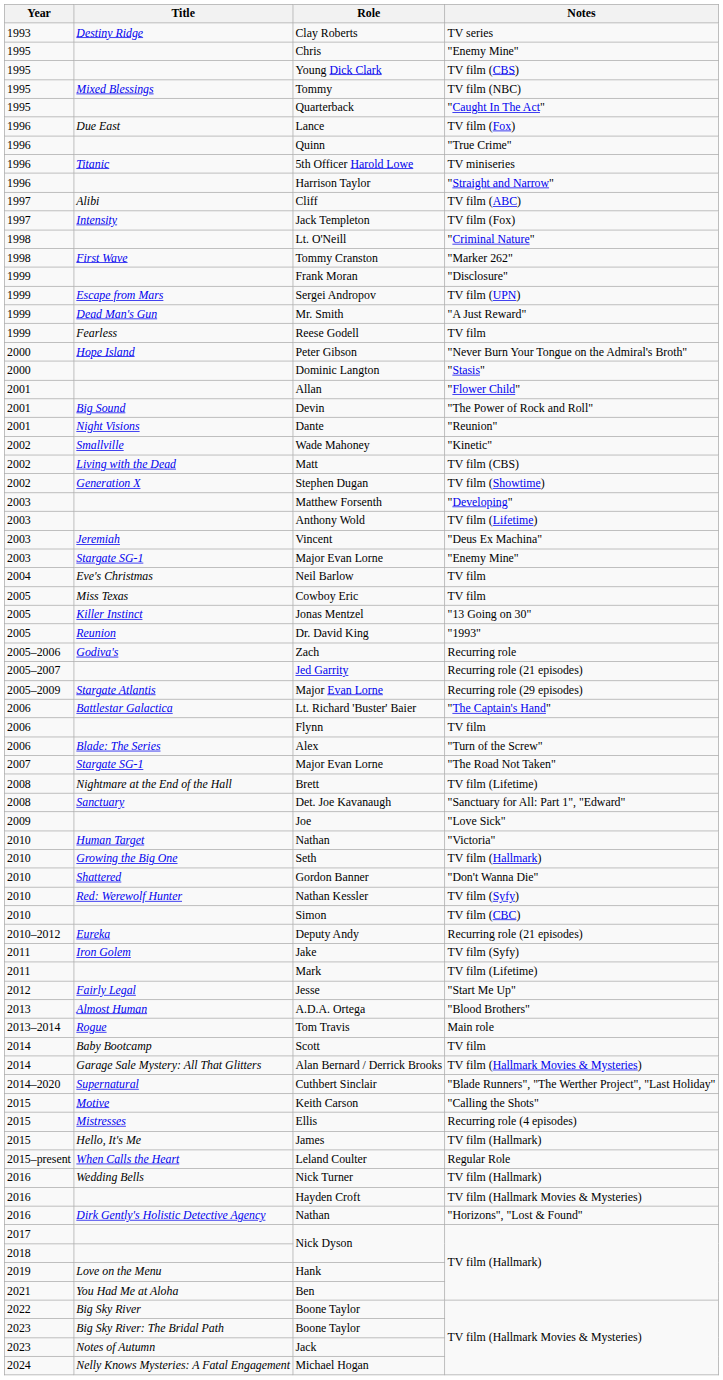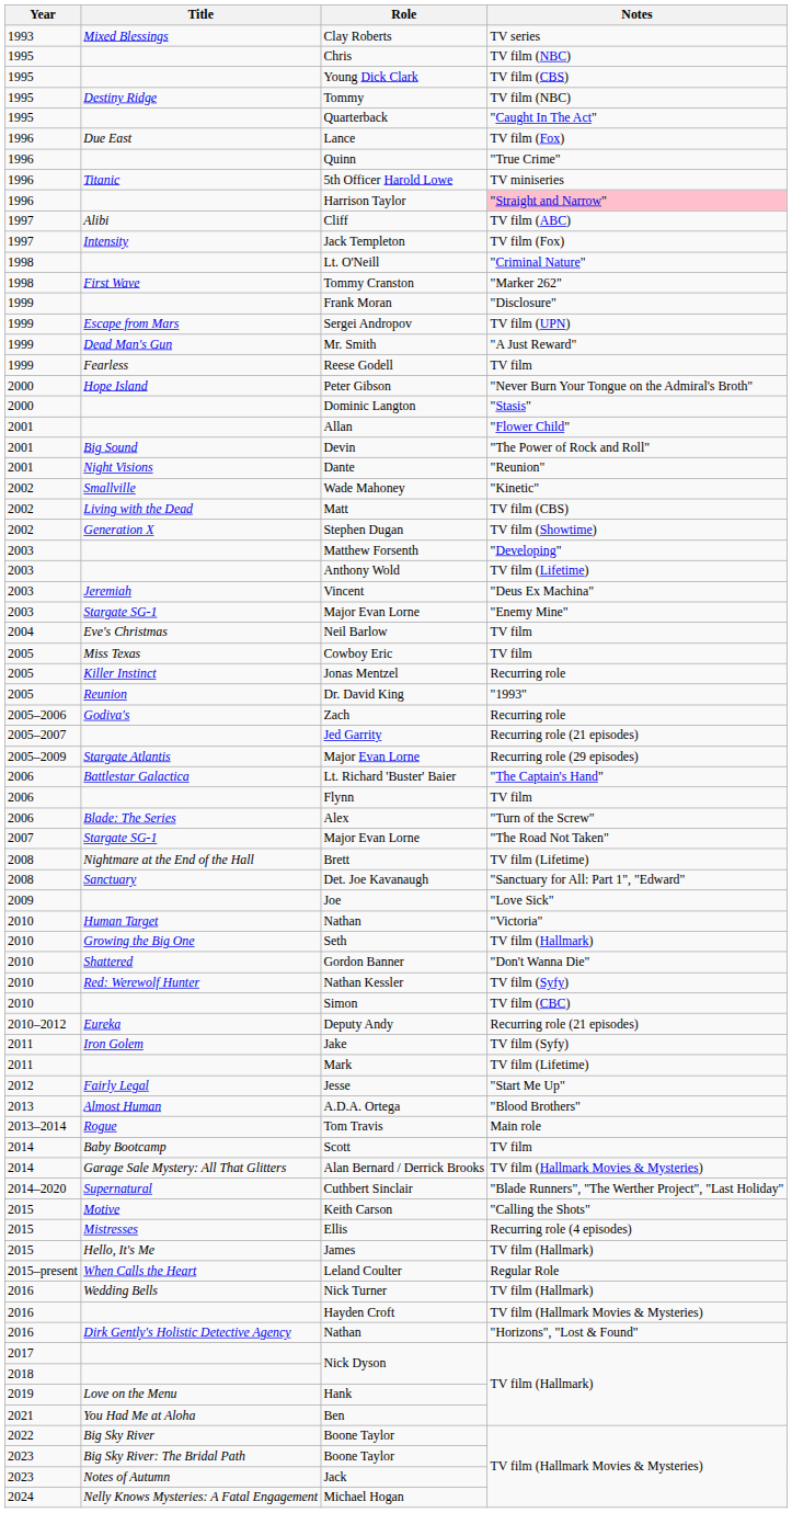 <table class="wikitable sortable">
 <tr>
 <th>Year</th>
 <th>Title</th>
 <th>Role</th>
 <th class="unsortable">Notes</th>
 </tr>
 <tr>
 <td>1993</td>
-<td><em><a href='#'>Destiny Ridge</a></em></td>
+<td><em><a href='#'>Mixed Blessings</a></em></td>
 <td>Clay Roberts</td>
 <td>TV series</td>
 </tr>
 <tr>
 <td>1995</td>
 <td><em></em></td>
 <td>Chris</td>
-<td>"Enemy Mine"</td>
+<td>TV film (<a href='#'>NBC</a>)</td>
 </tr>
 <tr>
 <td>1995</td>
 <td><em></em></td>
 <td>Young <a href='#'>Dick Clark</a></td>
 <td>TV film (<a href='#'>CBS</a>)</td>
 </tr>
 <tr>
 <td>1995</td>
-<td><em><a href='#'>Mixed Blessings</a></em></td>
+<td><em><a href='#'>Destiny Ridge</a></em></td>
 <td>Tommy</td>
 <td>TV film (NBC)</td>
 </tr>
 <tr>
 <td>1995</td>
 <td><em></em></td>
 <td>Quarterback</td>
 <td>"<a href='#'>Caught In The Act</a>"</td>
 </tr>
 <tr>
 <td>1996</td>
 <td><em>Due East</em></td>
 <td>Lance</td>
 <td>TV film (<a href='#'>Fox</a>)</td>
 </tr>
 <tr>
 <td>1996</td>
 <td><em></em></td>
 <td>Quinn</td>
 <td>"True Crime"</td>
 </tr>
 <tr>
 <td>1996</td>
 <td><em><a href='#'>Titanic</a></em></td>
 <td>5th Officer <a href='#'>Harold Lowe</a></td>
 <td>TV miniseries</td>
 </tr>
 <tr>
 <td>1996</td>
 <td><em></em></td>
 <td>Harrison Taylor</td>
-<td>"<a href='#'>Straight and Narrow</a>"</td>
+<td style="background: pink;">"<a href='#'>Straight and Narrow</a>"</td>
 </tr>
 <tr>
 <td>1997</td>
 <td><em>Alibi</em></td>
 <td>Cliff</td>
 <td>TV film (<a href='#'>ABC</a>)</td>
 </tr>
 <tr>
 <td>1997</td>
 <td><em><a href='#'>Intensity</a></em></td>
 <td>Jack Templeton</td>
 <td>TV film (Fox)</td>
 </tr>
 <tr>
 <td>1998</td>
 <td><em></em></td>
 <td>Lt. O'Neill</td>
 <td>"<a href='#'>Criminal Nature</a>"</td>
 </tr>
 <tr>
 <td>1998</td>
 <td><em><a href='#'>First Wave</a></em></td>
 <td>Tommy Cranston</td>
 <td>"Marker 262"</td>
 </tr>
 <tr>
 <td>1999</td>
 <td><em></em></td>
 <td>Frank Moran</td>
 <td>"Disclosure"</td>
 </tr>
 <tr>
 <td>1999</td>
 <td><em><a href='#'>Escape from Mars</a></em></td>
 <td>Sergei Andropov</td>
 <td>TV film (<a href='#'>UPN</a>)</td>
 </tr>
 <tr>
 <td>1999</td>
 <td><em><a href='#'>Dead Man's Gun</a></em></td>
 <td>Mr. Smith</td>
 <td>"A Just Reward"</td>
 </tr>
 <tr>
 <td>1999</td>
 <td><em>Fearless</em></td>
 <td>Reese Godell</td>
 <td>TV film</td>
 </tr>
 <tr>
 <td>2000</td>
 <td><em><a href='#'>Hope Island</a></em></td>
 <td>Peter Gibson</td>
 <td>"Never Burn Your Tongue on the Admiral's Broth"</td>
 </tr>
 <tr>
 <td>2000</td>
 <td><em></em></td>
 <td>Dominic Langton</td>
 <td>"<a href='#'>Stasis</a>"</td>
 </tr>
 <tr>
 <td>2001</td>
 <td><em></em></td>
 <td>Allan</td>
 <td>"<a href='#'>Flower Child</a>"</td>
 </tr>
 <tr>
 <td>2001</td>
 <td><em><a href='#'>Big Sound</a></em></td>
 <td>Devin</td>
 <td>"The Power of Rock and Roll"</td>
 </tr>
 <tr>
 <td>2001</td>
 <td><em><a href='#'>Night Visions</a></em></td>
 <td>Dante</td>
 <td>"Reunion"</td>
 </tr>
 <tr>
 <td>2002</td>
 <td><em><a href='#'>Smallville</a></em></td>
 <td>Wade Mahoney</td>
 <td>"Kinetic"</td>
 </tr>
 <tr>
 <td>2002</td>
 <td><em><a href='#'>Living with the Dead</a></em></td>
 <td>Matt</td>
 <td>TV film (CBS)</td>
 </tr>
 <tr>
 <td>2002</td>
 <td><em><a href='#'>Generation X</a></em></td>
 <td>Stephen Dugan</td>
 <td>TV film (<a href='#'>Showtime</a>)</td>
 </tr>
 <tr>
 <td>2003</td>
 <td><em></em></td>
 <td>Matthew Forsenth</td>
 <td>"<a href='#'>Developing</a>"</td>
 </tr>
 <tr>
 <td>2003</td>
 <td><em></em></td>
 <td>Anthony Wold</td>
 <td>TV film (<a href='#'>Lifetime</a>)</td>
 </tr>
 <tr>
 <td>2003</td>
 <td><em><a href='#'>Jeremiah</a></em></td>
 <td>Vincent</td>
 <td>"Deus Ex Machina"</td>
 </tr>
 <tr>
 <td>2003</td>
 <td><em><a href='#'>Stargate SG-1</a></em></td>
 <td>Major Evan Lorne</td>
 <td>"Enemy Mine"</td>
 </tr>
 <tr>
 <td>2004</td>
 <td><em>Eve's Christmas</em></td>
 <td>Neil Barlow</td>
 <td>TV film</td>
 </tr>
 <tr>
 <td>2005</td>
 <td><em>Miss Texas</em></td>
 <td>Cowboy Eric</td>
 <td>TV film</td>
 </tr>
 <tr>
 <td>2005</td>
 <td><em><a href='#'>Killer Instinct</a></em></td>
 <td>Jonas Mentzel</td>
-<td>"13 Going on 30"</td>
+<td>Recurring role</td>
 </tr>
 <tr>
 <td>2005</td>
 <td><em><a href='#'>Reunion</a></em></td>
 <td>Dr. David King</td>
 <td>"1993"</td>
 </tr>
 <tr>
 <td>2005–2006</td>
 <td><em><a href='#'>Godiva's</a></em></td>
 <td>Zach</td>
 <td>Recurring role</td>
 </tr>
 <tr>
 <td>2005–2007</td>
 <td><em></em></td>
 <td><a href='#'>Jed Garrity</a></td>
 <td>Recurring role (21 episodes)</td>
 </tr>
 <tr>
 <td>2005–2009</td>
 <td><em><a href='#'>Stargate Atlantis</a></em></td>
 <td>Major <a href='#'>Evan Lorne</a></td>
 <td>Recurring role (29 episodes)</td>
 </tr>
 <tr>
 <td>2006</td>
 <td><em><a href='#'>Battlestar Galactica</a></em></td>
 <td>Lt. Richard 'Buster' Baier</td>
 <td>"<a href='#'>The Captain's Hand</a>"</td>
 </tr>
 <tr>
 <td>2006</td>
 <td><em></em></td>
 <td>Flynn</td>
 <td>TV film</td>
 </tr>
 <tr>
 <td>2006</td>
 <td><em><a href='#'>Blade: The Series</a></em></td>
 <td>Alex</td>
 <td>"Turn of the Screw"</td>
 </tr>
 <tr>
 <td>2007</td>
 <td><em><a href='#'>Stargate SG-1</a></em></td>
 <td>Major Evan Lorne</td>
 <td>"The Road Not Taken"</td>
 </tr>
 <tr>
 <td>2008</td>
 <td><em>Nightmare at the End of the Hall</em></td>
 <td>Brett</td>
 <td>TV film (Lifetime)</td>
 </tr>
 <tr>
 <td>2008</td>
 <td><em><a href='#'>Sanctuary</a></em></td>
 <td>Det. Joe Kavanaugh</td>
 <td>"Sanctuary for All: Part 1", "Edward"</td>
 </tr>
 <tr>
 <td>2009</td>
 <td><em></em></td>
 <td>Joe</td>
 <td>"Love Sick"</td>
 </tr>
 <tr>
 <td>2010</td>
 <td><em><a href='#'>Human Target</a></em></td>
 <td>Nathan</td>
 <td>"Victoria"</td>
 </tr>
 <tr>
 <td>2010</td>
 <td><em><a href='#'>Growing the Big One</a></em></td>
 <td>Seth</td>
 <td>TV film (<a href='#'>Hallmark</a>)</td>
 </tr>
 <tr>
 <td>2010</td>
 <td><em><a href='#'>Shattered</a></em></td>
 <td>Gordon Banner</td>
 <td>"Don't Wanna Die"</td>
 </tr>
 <tr>
 <td>2010</td>
 <td><em><a href='#'>Red: Werewolf Hunter</a></em></td>
 <td>Nathan Kessler</td>
 <td>TV film (<a href='#'>Syfy</a>)</td>
 </tr>
 <tr>
 <td>2010</td>
 <td><em></em></td>
 <td>Simon</td>
 <td>TV film (<a href='#'>CBC</a>)</td>
 </tr>
 <tr>
 <td>2010–2012</td>
 <td><em><a href='#'>Eureka</a></em></td>
 <td>Deputy Andy</td>
 <td>Recurring role (21 episodes)</td>
 </tr>
 <tr>
 <td>2011</td>
 <td><em><a href='#'>Iron Golem</a></em></td>
 <td>Jake</td>
 <td>TV film (Syfy)</td>
 </tr>
 <tr>
 <td>2011</td>
 <td><em></em></td>
 <td>Mark</td>
 <td>TV film (Lifetime)</td>
 </tr>
 <tr>
 <td>2012</td>
 <td><em><a href='#'>Fairly Legal</a></em></td>
 <td>Jesse</td>
 <td>"Start Me Up"</td>
 </tr>
 <tr>
 <td>2013</td>
 <td><em><a href='#'>Almost Human</a></em></td>
 <td>A.D.A. Ortega</td>
 <td>"Blood Brothers"</td>
 </tr>
 <tr>
 <td>2013–2014</td>
 <td><em><a href='#'>Rogue</a></em></td>
 <td>Tom Travis</td>
 <td>Main role</td>
 </tr>
 <tr>
 <td>2014</td>
 <td><em>Baby Bootcamp</em></td>
 <td>Scott</td>
 <td>TV film</td>
 </tr>
 <tr>
 <td>2014</td>
 <td><em>Garage Sale Mystery: All That Glitters</em></td>
 <td>Alan Bernard / Derrick Brooks</td>
 <td>TV film (<a href='#'>Hallmark Movies & Mysteries</a>)</td>
 </tr>
 <tr>
 <td>2014–2020</td>
 <td><em><a href='#'>Supernatural</a></em></td>
 <td>Cuthbert Sinclair</td>
 <td>"Blade Runners", "The Werther Project", "Last Holiday"</td>
 </tr>
 <tr>
 <td>2015</td>
 <td><em><a href='#'>Motive</a></em></td>
 <td>Keith Carson</td>
 <td>"Calling the Shots"</td>
 </tr>
 <tr>
 <td>2015</td>
 <td><em><a href='#'>Mistresses</a></em></td>
 <td>Ellis</td>
 <td>Recurring role (4 episodes)</td>
 </tr>
 <tr>
 <td>2015</td>
 <td><em>Hello, It's Me</em></td>
 <td>James</td>
 <td>TV film (Hallmark)</td>
 </tr>
 <tr>
 <td>2015–present</td>
 <td><em><a href='#'>When Calls the Heart</a></em></td>
 <td>Leland Coulter</td>
 <td>Regular Role</td>
 </tr>
 <tr>
 <td>2016</td>
 <td><em>Wedding Bells</em></td>
 <td>Nick Turner</td>
 <td>TV film (Hallmark)</td>
 </tr>
 <tr>
 <td>2016</td>
 <td><em></em></td>
 <td>Hayden Croft</td>
 <td>TV film (Hallmark Movies & Mysteries)</td>
 </tr>
 <tr>
 <td>2016</td>
 <td><em><a href='#'>Dirk Gently's Holistic Detective Agency</a></em></td>
 <td>Nathan</td>
 <td>"Horizons", "Lost & Found"</td>
 </tr>
 <tr>
 <td>2017</td>
 <td><em></em></td>
 <td rowspan="2">Nick Dyson</td>
 <td rowspan="4">TV film (Hallmark)</td>
 </tr>
 <tr>
 <td>2018</td>
 <td><em></em></td>
 </tr>
 <tr>
 <td>2019</td>
 <td><em>Love on the Menu</em></td>
 <td>Hank</td>
 </tr>
 <tr>
 <td>2021</td>
 <td><em>You Had Me at Aloha</em></td>
 <td>Ben</td>
 </tr>
 <tr>
 <td>2022</td>
 <td><em>Big Sky River</em></td>
 <td>Boone Taylor</td>
 <td rowspan=4>TV film (Hallmark Movies & Mysteries)</td>
 </tr>
 <tr>
 <td>2023</td>
 <td><em>Big Sky River: The Bridal Path</em></td>
 <td>Boone Taylor</td>
 </tr>
 <tr>
 <td>2023</td>
 <td><em>Notes of Autumn</em></td>
 <td>Jack</td>
 </tr>
 <tr>
 <td>2024</td>
 <td><em>Nelly Knows Mysteries: A Fatal Engagement</em></td>
 <td>Michael Hogan</td>
 </tr>
 </table>
